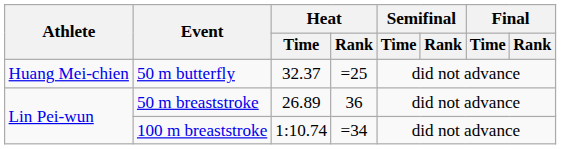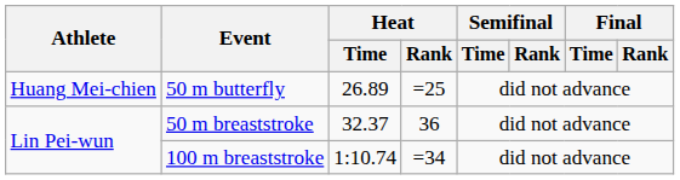 <table class="wikitable" style="text-align:center; font-size:90%">
 <tr>
 <th rowspan="2">Athlete</th>
 <th rowspan="2">Event</th>
 <th colspan="2">Heat</th>
 <th colspan="2">Semifinal</th>
 <th colspan="2">Final</th>
 </tr>
 <tr style="font-size:95%">
 <th>Time</th>
 <th>Rank</th>
 <th>Time</th>
 <th>Rank</th>
 <th>Time</th>
 <th>Rank</th>
 </tr>
 <tr>
 <td align=left><a href='#'>Huang Mei-chien</a></td>
 <td align=left><a href='#'>50 m butterfly</a></td>
-<td>32.37</td>
+<td>26.89</td>
 <td>=25</td>
 <td colspan=4>did not advance</td>
 </tr>
 <tr>
 <td align=left rowspan=2><a href='#'>Lin Pei-wun</a></td>
 <td align=left><a href='#'>50 m breaststroke</a></td>
-<td>26.89</td>
+<td>32.37</td>
 <td>36</td>
 <td colspan=4>did not advance</td>
 </tr>
 <tr>
 <td align=left><a href='#'>100 m breaststroke</a></td>
 <td>1:10.74</td>
 <td>=34</td>
 <td colspan=4>did not advance</td>
 </tr>
 </table>
